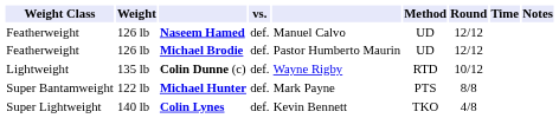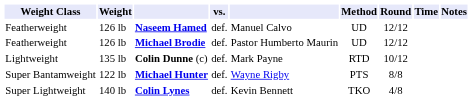 <table class="toccolours" style="font-size: 85%;">
 <tr>
 <th style="background:#e6e8fa; color:#000; text-align:center;">Weight Class</th>
 <th style="background:#e6e8fa; color:#000; text-align:center;">Weight</th>
 <th style="background:#e6e8fa; color:#000; text-align:center;"></th>
 <th style="background:#e6e8fa; color:#000; text-align:center;">vs.</th>
 <th style="background:#e6e8fa; color:#000; text-align:center;"></th>
 <th style="background:#e6e8fa; color:#000; text-align:center;">Method</th>
 <th style="background:#e6e8fa; color:#000; text-align:center;">Round</th>
 <th style="background:#e6e8fa; color:#000; text-align:center;">Time</th>
 <th style="background:#e6e8fa; color:#000; text-align:center;">Notes</th>
 </tr>
 <tr>
 <td>Featherweight</td>
 <td>126 lb</td>
 <td><strong><a href='#'>Naseem Hamed</a></strong></td>
 <td>def.</td>
 <td>Manuel Calvo</td>
 <td align=center>UD</td>
 <td align=center>12/12</td>
 <td align=center></td>
 <td></td>
 </tr>
 <tr>
 <td>Featherweight</td>
 <td>126 lb</td>
 <td><strong><a href='#'>Michael Brodie</a></strong></td>
 <td>def.</td>
 <td>Pastor Humberto Maurin</td>
 <td align=center>UD</td>
 <td align=center>12/12</td>
 <td align=center></td>
 <td></td>
 </tr>
 <tr>
 <td>Lightweight</td>
 <td>135 lb</td>
 <td><strong>Colin Dunne</strong> (c)</td>
 <td>def.</td>
-<td><a href='#'>Wayne Rigby</a></td>
+<td>Mark Payne</td>
 <td align=center>RTD</td>
 <td align=center>10/12</td>
 <td align=center></td>
 <td></td>
 </tr>
 <tr>
 <td>Super Bantamweight</td>
 <td>122 lb</td>
 <td><strong><a href='#'>Michael Hunter</a></strong></td>
 <td>def.</td>
-<td>Mark Payne</td>
+<td><a href='#'>Wayne Rigby</a></td>
 <td align=center>PTS</td>
 <td align=center>8/8</td>
 <td align=center></td>
 </tr>
 <tr>
 <td>Super Lightweight</td>
 <td>140 lb</td>
 <td><strong><a href='#'>Colin Lynes</a></strong></td>
 <td>def.</td>
 <td>Kevin Bennett</td>
 <td align=center>TKO</td>
 <td align=center>4/8</td>
 <td align=center></td>
 </tr>
 <tr>
 </tr>
 </table>
